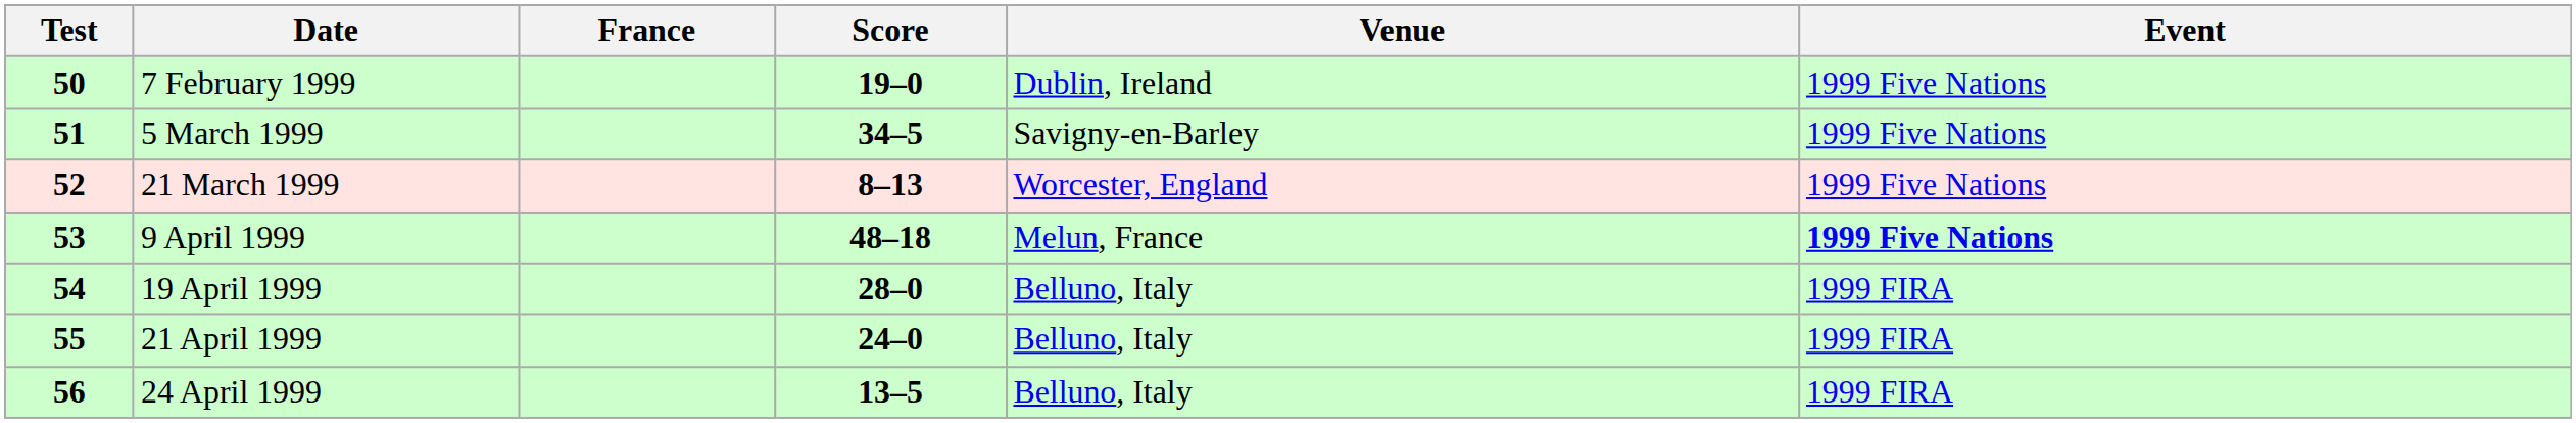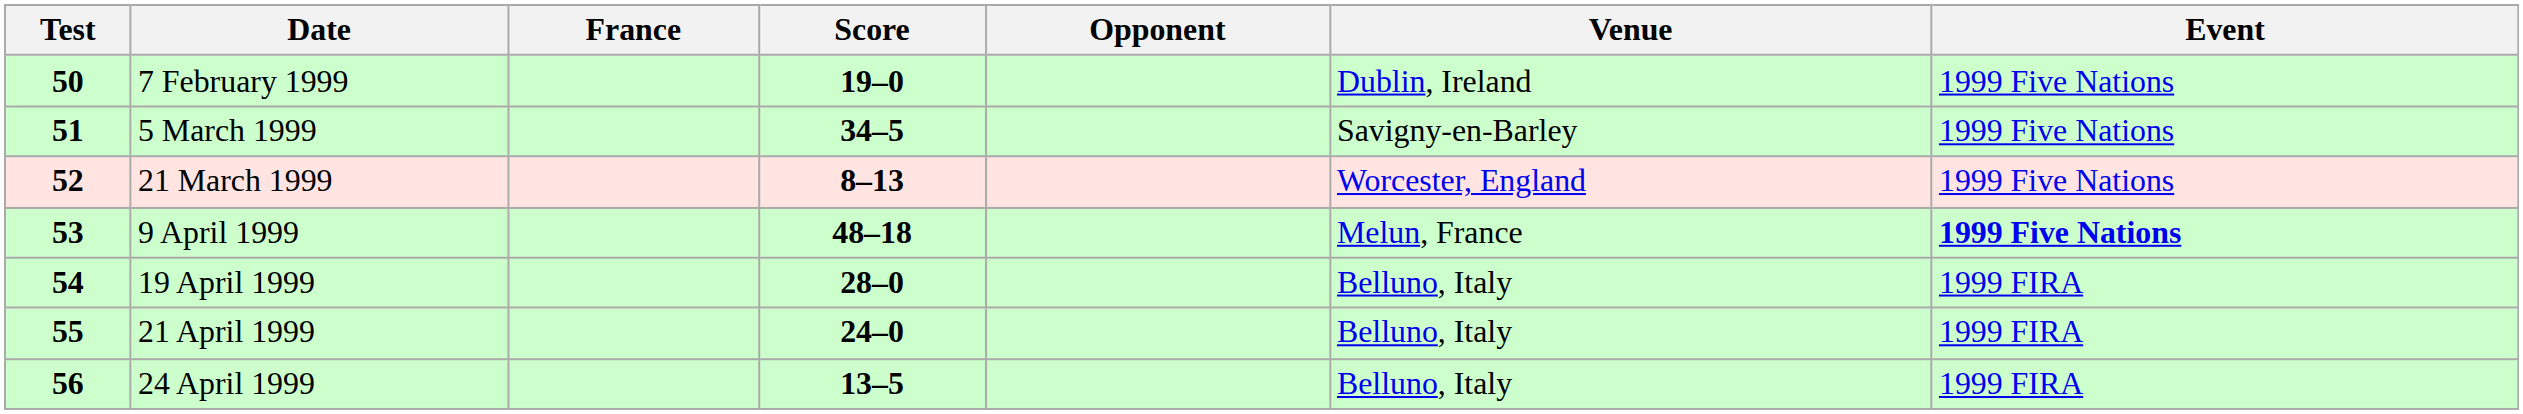 <table class="wikitable sortable" style="width:100%">
 <tr>
 <th style="width:5%">Test</th>
 <th style="width:15%">Date</th>
 <th style="width:10%">France</th>
 <th style="width:9%">Score</th>
+<th>Opponent</th>
 <th>Venue</th>
 <th>Event</th>
 </tr>
 <tr bgcolor=#ccffcc>
 <td align=center><strong>50</strong></td>
 <td>7 February 1999</td>
 <td></td>
 <td align=center><strong>19–0</strong></td>
+<td></td>
 <td><a href='#'>Dublin</a>, Ireland</td>
 <td><a href='#'>1999 Five Nations</a></td>
 </tr>
 <tr bgcolor=#ccffcc>
 <td align=center><strong>51</strong></td>
 <td>5 March 1999</td>
 <td></td>
 <td align=center><strong>34–5</strong></td>
+<td></td>
 <td>Savigny-en-Barley</td>
 <td><a href='#'>1999 Five Nations</a></td>
 </tr>
 <tr bgcolor=FFE4E1>
 <td align=center><strong>52</strong></td>
 <td>21 March 1999</td>
 <td></td>
 <td align=center><strong>8–13</strong></td>
+<td></td>
 <td><a href='#'>Worcester, England</a></td>
 <td><a href='#'>1999 Five Nations</a></td>
 </tr>
 <tr bgcolor=#ccffcc>
 <td align=center><strong>53</strong></td>
 <td>9 April 1999</td>
 <td></td>
 <td align=center><strong>48–18</strong></td>
+<td></td>
 <td><a href='#'>Melun</a>, France</td>
 <td><strong><a href='#'>1999 Five Nations</a></strong></td>
 </tr>
 <tr bgcolor=#ccffcc>
 <td align=center><strong>54</strong></td>
 <td>19 April 1999</td>
 <td></td>
 <td align=center><strong>28–0</strong></td>
+<td></td>
 <td><a href='#'>Belluno</a>, Italy</td>
 <td><a href='#'>1999 FIRA</a></td>
 </tr>
 <tr bgcolor=#ccffcc>
 <td align=center><strong>55</strong></td>
 <td>21 April 1999</td>
 <td></td>
 <td align=center><strong>24–0</strong></td>
+<td></td>
 <td><a href='#'>Belluno</a>, Italy</td>
 <td><a href='#'>1999 FIRA</a></td>
 </tr>
 <tr bgcolor=#ccffcc>
 <td align=center><strong>56</strong></td>
 <td>24 April 1999</td>
 <td></td>
 <td align=center><strong>13–5</strong></td>
+<td></td>
 <td><a href='#'>Belluno</a>, Italy</td>
 <td><a href='#'>1999 FIRA</a></td>
 </tr>
 </table>
